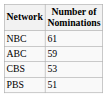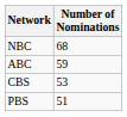 <table class="wikitable">
 <tr>
 <th>Network</th>
 <th>Number of<br>Nominations</th>
 </tr>
 <tr>
 <td>NBC</td>
-<td>61</td>
+<td>68</td>
 </tr>
 <tr>
 <td>ABC</td>
 <td>59</td>
 </tr>
 <tr>
 <td>CBS</td>
 <td>53</td>
 </tr>
 <tr>
 <td>PBS</td>
 <td>51</td>
 </tr>
 </table>
